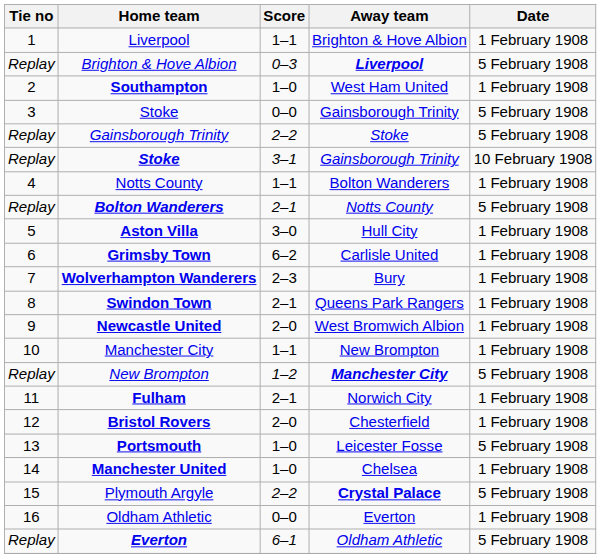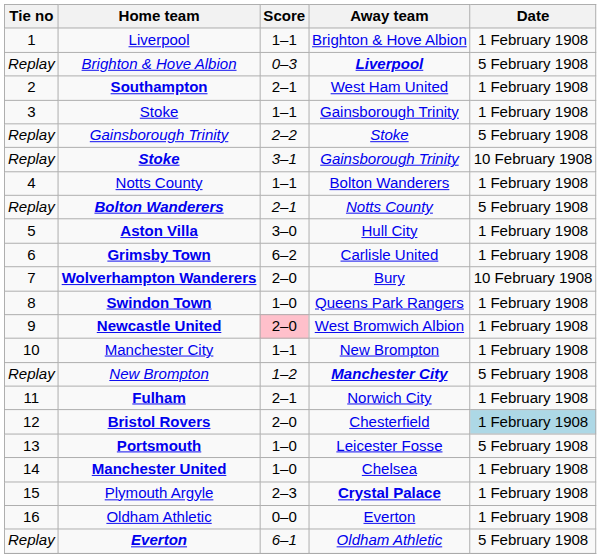 <table class="wikitable" style="text-align: center">
 <tr>
 <th>Tie no</th>
 <th>Home team</th>
 <th>Score</th>
 <th>Away team</th>
 <th>Date</th>
 </tr>
 <tr>
 <td>1</td>
 <td><a href='#'>Liverpool</a></td>
 <td>1–1</td>
 <td><a href='#'>Brighton & Hove Albion</a></td>
 <td>1 February 1908</td>
 </tr>
 <tr>
 <td><em>Replay</em></td>
 <td><em><a href='#'>Brighton & Hove Albion</a></em></td>
 <td><em>0–3</em></td>
 <td><strong><em><a href='#'>Liverpool</a></em></strong></td>
 <td>5 February 1908</td>
 </tr>
 <tr>
 <td>2</td>
 <td><strong><a href='#'>Southampton</a></strong></td>
-<td>1–0</td>
+<td>2–1</td>
 <td><a href='#'>West Ham United</a></td>
 <td>1 February 1908</td>
 </tr>
 <tr>
 <td>3</td>
 <td><a href='#'>Stoke</a></td>
-<td>0–0</td>
+<td>1–1</td>
 <td><a href='#'>Gainsborough Trinity</a></td>
-<td>5 February 1908</td>
+<td>1 February 1908</td>
 </tr>
 <tr>
 <td><em>Replay</em></td>
 <td><em><a href='#'>Gainsborough Trinity</a></em></td>
 <td><em>2–2</em></td>
 <td><em><a href='#'>Stoke</a></em></td>
 <td>5 February 1908</td>
 </tr>
 <tr>
 <td><em>Replay</em></td>
 <td><strong><em><a href='#'>Stoke</a></em></strong></td>
 <td><em>3–1</em></td>
 <td><em><a href='#'>Gainsborough Trinity</a></em></td>
 <td>10 February 1908</td>
 </tr>
 <tr>
 <td>4</td>
 <td><a href='#'>Notts County</a></td>
 <td>1–1</td>
 <td><a href='#'>Bolton Wanderers</a></td>
 <td>1 February 1908</td>
 </tr>
 <tr>
 <td><em>Replay</em></td>
 <td><strong><em><a href='#'>Bolton Wanderers</a></em></strong></td>
 <td><em>2–1</em></td>
 <td><em><a href='#'>Notts County</a></em></td>
 <td>5 February 1908</td>
 </tr>
 <tr>
 <td>5</td>
 <td><strong><a href='#'>Aston Villa</a></strong></td>
 <td>3–0</td>
 <td><a href='#'>Hull City</a></td>
 <td>1 February 1908</td>
 </tr>
 <tr>
 <td>6</td>
 <td><strong><a href='#'>Grimsby Town</a></strong></td>
 <td>6–2</td>
 <td><a href='#'>Carlisle United</a></td>
 <td>1 February 1908</td>
 </tr>
 <tr>
 <td>7</td>
 <td><strong><a href='#'>Wolverhampton Wanderers</a></strong></td>
-<td>2–3</td>
+<td>2–0</td>
 <td><a href='#'>Bury</a></td>
-<td>1 February 1908</td>
+<td>10 February 1908</td>
 </tr>
 <tr>
 <td>8</td>
 <td><strong><a href='#'>Swindon Town</a></strong></td>
-<td>2–1</td>
+<td>1–0</td>
 <td><a href='#'>Queens Park Rangers</a></td>
 <td>1 February 1908</td>
 </tr>
 <tr>
 <td>9</td>
 <td><strong><a href='#'>Newcastle United</a></strong></td>
-<td>2–0</td>
+<td style="background: pink;">2–0</td>
 <td><a href='#'>West Bromwich Albion</a></td>
 <td>1 February 1908</td>
 </tr>
 <tr>
 <td>10</td>
 <td><a href='#'>Manchester City</a></td>
 <td>1–1</td>
 <td><a href='#'>New Brompton</a></td>
 <td>1 February 1908</td>
 </tr>
 <tr>
 <td><em>Replay</em></td>
 <td><em><a href='#'>New Brompton</a></em></td>
 <td><em>1–2</em></td>
 <td><strong><em><a href='#'>Manchester City</a></em></strong></td>
 <td>5 February 1908</td>
 </tr>
 <tr>
 <td>11</td>
 <td><strong><a href='#'>Fulham</a></strong></td>
 <td>2–1</td>
 <td><a href='#'>Norwich City</a></td>
 <td>1 February 1908</td>
 </tr>
 <tr>
 <td>12</td>
 <td><strong><a href='#'>Bristol Rovers</a></strong></td>
 <td>2–0</td>
 <td><a href='#'>Chesterfield</a></td>
-<td>1 February 1908</td>
+<td style="background: lightblue;">1 February 1908</td>
 </tr>
 <tr>
 <td>13</td>
 <td><strong><a href='#'>Portsmouth</a></strong></td>
 <td>1–0</td>
 <td><a href='#'>Leicester Fosse</a></td>
 <td>5 February 1908</td>
 </tr>
 <tr>
 <td>14</td>
 <td><strong><a href='#'>Manchester United</a></strong></td>
 <td>1–0</td>
 <td><a href='#'>Chelsea</a></td>
 <td>1 February 1908</td>
 </tr>
 <tr>
 <td>15</td>
 <td><a href='#'>Plymouth Argyle</a></td>
-<td><em>2–2</em></td>
+<td>2–3</td>
 <td><strong><a href='#'>Crystal Palace</a></strong></td>
-<td>5 February 1908</td>
+<td>1 February 1908</td>
 </tr>
 <tr>
 <td>16</td>
 <td><a href='#'>Oldham Athletic</a></td>
 <td>0–0</td>
 <td><a href='#'>Everton</a></td>
 <td>1 February 1908</td>
 </tr>
 <tr>
 <td><em>Replay</em></td>
 <td><strong><em><a href='#'>Everton</a></em></strong></td>
 <td><em>6–1</em></td>
 <td><em><a href='#'>Oldham Athletic</a></em></td>
 <td>5 February 1908</td>
 </tr>
 <tr>
 </tr>
 </table>
